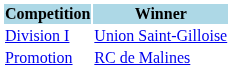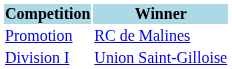 <table>
 <tr style="background:lightblue;">
 <th>Competition</th>
 <th>Winner</th>
 </tr>
 <tr>
+<td><a href='#'>Promotion</a></td>
+<td><a href='#'>RC de Malines</a></td>
+</tr>
+<tr>
 <td><a href='#'>Division I</a></td>
 <td><a href='#'>Union Saint-Gilloise</a></td>
 </tr>
-<tr>
-<td><a href='#'>Promotion</a></td>
-<td><a href='#'>RC de Malines</a></td>
-</tr>
 </table>
